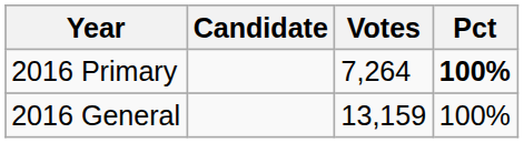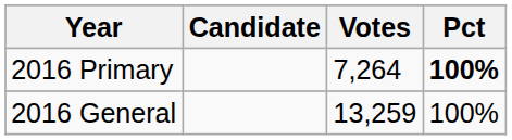 <table class="wikitable" style="margin:0.5em ; font-size:95%">
 <tr>
 <th>Year</th>
 <th>Candidate</th>
 <th>Votes</th>
 <th>Pct</th>
 </tr>
 <tr>
 <td>2016 Primary</td>
 <td></td>
 <td>7,264</td>
 <td><strong>100%</strong></td>
 </tr>
 <tr>
 <td>2016 General</td>
 <td></td>
-<td>13,159</td>
+<td>13,259</td>
 <td>100%</td>
 </tr>
 </table>
